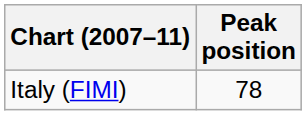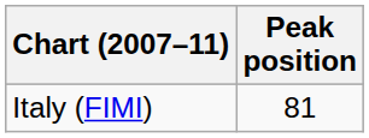 <table class="wikitable sortable">
 <tr>
 <th>Chart (2007–11)</th>
 <th>Peak<br>position</th>
 </tr>
 <tr>
 <td>Italy (<a href='#'>FIMI</a>)</td>
-<td style="text-align:center;">78</td>
+<td style="text-align:center;">81</td>
 </tr>
 </table>
